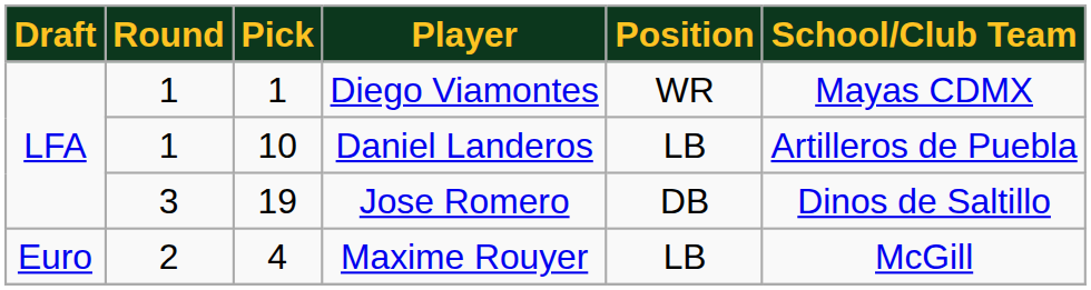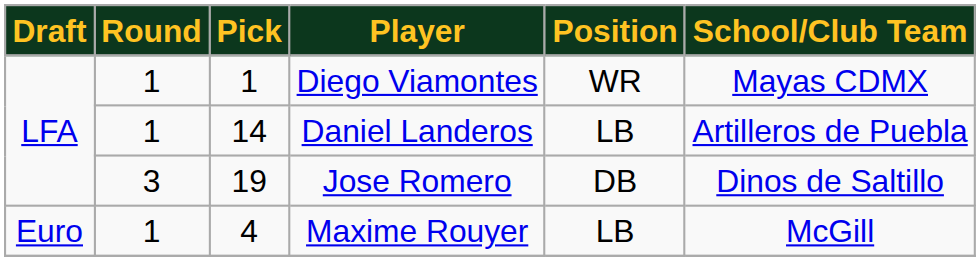 <table class="wikitable" style="font-size: 95%;">
 <tr>
 <th style="background:#0C371D;color:#ffc322;">Draft</th>
 <th style="background:#0C371D;color:#ffc322;">Round</th>
 <th style="background:#0C371D;color:#ffc322;">Pick</th>
 <th style="background:#0C371D;color:#ffc322;">Player</th>
 <th style="background:#0C371D;color:#ffc322;">Position</th>
 <th style="background:#0C371D;color:#ffc322;">School/Club Team</th>
 </tr>
 <tr align="center">
 <td align=center rowspan="3"><a href='#'>LFA</a></td>
 <td>1</td>
 <td>1</td>
 <td><a href='#'>Diego Viamontes</a></td>
 <td>WR</td>
 <td><a href='#'>Mayas CDMX</a></td>
 </tr>
 <tr align="center">
 <td>1</td>
-<td>10</td>
+<td>14</td>
 <td><a href='#'>Daniel Landeros</a></td>
 <td>LB</td>
 <td><a href='#'>Artilleros de Puebla</a></td>
 </tr>
 <tr align="center">
 <td>3</td>
 <td>19</td>
 <td><a href='#'>Jose Romero</a></td>
 <td>DB</td>
 <td><a href='#'>Dinos de Saltillo</a></td>
 </tr>
 <tr align="center">
 <td align=center><a href='#'>Euro</a></td>
-<td>2</td>
+<td>1</td>
 <td>4</td>
 <td><a href='#'>Maxime Rouyer</a></td>
 <td>LB</td>
 <td><a href='#'>McGill</a></td>
 </tr>
 <tr>
 </tr>
 </table>
